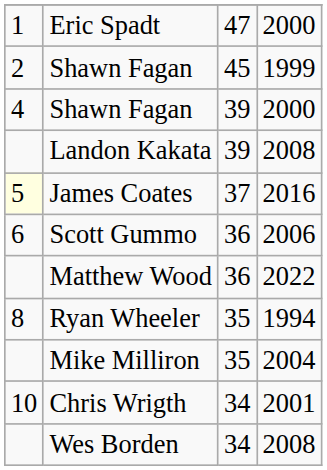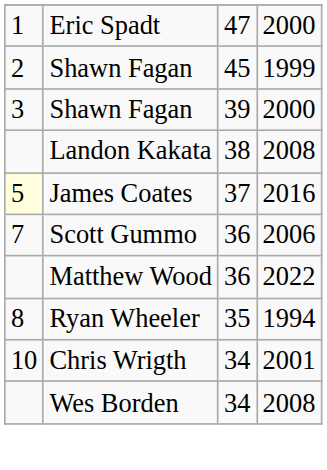 <table class="wikitable">
 <tr>
 </tr>
 <tr>
 <td>1</td>
 <td>Eric Spadt</td>
 <td>47</td>
 <td>2000</td>
 </tr>
 <tr>
 <td>2</td>
 <td>Shawn Fagan</td>
 <td>45</td>
 <td>1999</td>
 </tr>
 <tr>
-<td>4</td>
+<td>3</td>
 <td>Shawn Fagan</td>
 <td>39</td>
 <td>2000</td>
 </tr>
 <tr>
 <td></td>
 <td>Landon Kakata</td>
-<td>39</td>
+<td>38</td>
 <td>2008</td>
 </tr>
 <tr>
 <td style="background: lightyellow;">5</td>
 <td>James Coates</td>
 <td>37</td>
 <td>2016</td>
 </tr>
 <tr>
-<td>6</td>
+<td>7</td>
 <td>Scott Gummo</td>
 <td>36</td>
 <td>2006</td>
 </tr>
 <tr>
 <td></td>
 <td>Matthew Wood</td>
 <td>36</td>
 <td>2022</td>
 </tr>
 <tr>
 <td>8</td>
 <td>Ryan Wheeler</td>
 <td>35</td>
 <td>1994</td>
 </tr>
 <tr>
-<td></td>
-<td>Mike Milliron</td>
-<td>35</td>
-<td>2004</td>
-</tr>
-<tr>
 <td>10</td>
 <td>Chris Wrigth</td>
 <td>34</td>
 <td>2001</td>
 </tr>
 <tr>
 <td></td>
 <td>Wes Borden</td>
 <td>34</td>
 <td>2008</td>
 </tr>
 </table>
